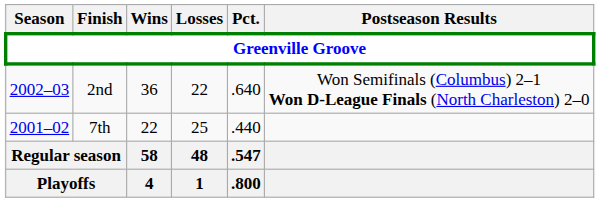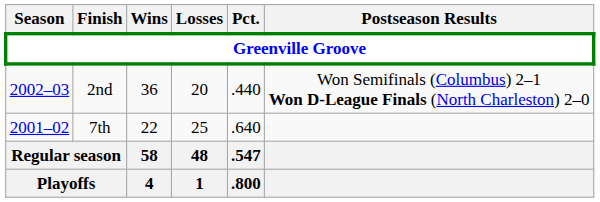 <table class="wikitable" style="font-size:95%; text-align:center;">
 <tr>
 <th>Season</th>
 <th>Finish</th>
 <th>Wins</th>
 <th>Losses</th>
 <th>Pct.</th>
 <th>Postseason Results</th>
 </tr>
 <tr>
 <th colspan=6 style="background:white; color:blue; border:green 3px solid;">Greenville Groove</th>
 </tr>
 <tr>
 <td><a href='#'>2002–03</a></td>
 <td>2nd</td>
 <td>36</td>
-<td>22</td>
-<td>.640</td>
+<td>20</td>
+<td>.440</td>
 <td>Won Semifinals (<a href='#'>Columbus</a>) 2–1<br> <strong>Won D-League Finals</strong> (<a href='#'>North Charleston</a>) 2–0</td>
 </tr>
 <tr>
 <td><a href='#'>2001–02</a></td>
 <td>7th</td>
 <td>22</td>
 <td>25</td>
-<td>.440</td>
+<td>.640</td>
 <td></td>
 </tr>
 <tr>
 <th colspan=2>Regular season</th>
 <th>58</th>
 <th>48</th>
 <th>.547</th>
 <th></th>
 </tr>
 <tr>
 <th colspan=2>Playoffs</th>
 <th>4</th>
 <th>1</th>
 <th>.800</th>
 <th></th>
 </tr>
 </table>
